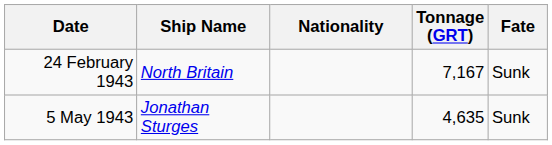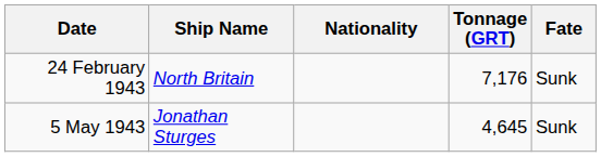 <table class="wikitable sortable">
 <tr>
 <th width="120px">Date</th>
 <th width="120px">Ship Name</th>
 <th width="130px">Nationality</th>
 <th width="25px">Tonnage (<a href='#'>GRT</a>)</th>
 <th width="50px">Fate</th>
 </tr>
 <tr>
 <td align="right">24 February 1943</td>
 <td align="left"><a href='#'><em>North Britain</em></a></td>
 <td align="left"></td>
-<td align="right">7,167</td>
+<td align="right">7,176</td>
 <td align="left">Sunk</td>
 </tr>
 <tr>
 <td align="right">5 May 1943</td>
 <td align="left"><a href='#'><em>Jonathan Sturges</em></a></td>
 <td align="left"></td>
-<td align="right">4,635</td>
+<td align="right">4,645</td>
 <td align="left">Sunk</td>
 </tr>
 </table>
